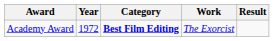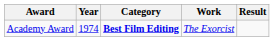 <table class="wikitable">
 <tr>
 <th>Award</th>
 <th>Year</th>
 <th>Category</th>
 <th>Work</th>
 <th>Result</th>
 </tr>
 <tr>
 <td><a href='#'>Academy Award</a></td>
-<td><a href='#'>1972</a></td>
+<td><a href='#'>1974</a></td>
 <td><strong><a href='#'>Best Film Editing</a></strong></td>
 <td><em><a href='#'>The Exorcist</a></em></td>
 <td></td>
 </tr>
 </table>
